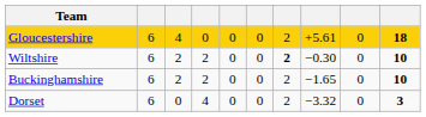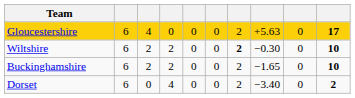 <table class="wikitable" style="text-align:center">
 <tr>
 <th width="150">Team</th>
 <th width="25"></th>
 <th width="25"></th>
 <th width="25"></th>
 <th width="25"></th>
 <th width="25"></th>
 <th width="25"></th>
 <th width="40"></th>
 <th width="40"></th>
 <th width="40"></th>
 </tr>
 <tr style="background:#fbd009">
 <td style="text-align:left"><a href='#'>Gloucestershire</a></td>
 <td>6</td>
 <td>4</td>
 <td>0</td>
 <td>0</td>
 <td>0</td>
 <td>2</td>
-<td>+5.61</td>
+<td>+5.63</td>
 <td>0</td>
-<td><strong>18</strong></td>
+<td><strong>17</strong></td>
 </tr>
 <tr>
 <td style="text-align:left"><a href='#'>Wiltshire</a></td>
 <td>6</td>
 <td>2</td>
 <td>2</td>
 <td>0</td>
 <td>0</td>
 <td><strong>2</strong></td>
 <td>−0.30</td>
 <td>0</td>
 <td><strong>10</strong></td>
 </tr>
 <tr>
 <td style="text-align:left"><a href='#'>Buckinghamshire</a></td>
 <td>6</td>
 <td>2</td>
 <td>2</td>
 <td>0</td>
 <td>0</td>
 <td>2</td>
 <td>−1.65</td>
 <td>0</td>
 <td><strong>10</strong></td>
 </tr>
 <tr>
 <td style="text-align:left"><a href='#'>Dorset</a></td>
 <td>6</td>
 <td>0</td>
 <td>4</td>
 <td>0</td>
 <td>0</td>
 <td>2</td>
-<td>−3.32</td>
+<td>−3.40</td>
 <td>0</td>
-<td><strong>3</strong></td>
+<td><strong>2</strong></td>
 </tr>
 </table>
